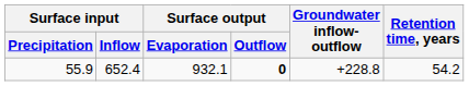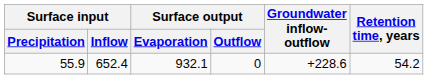 <table class="wikitable">
 <tr>
 <th colspan=2>Surface input</th>
 <th colspan=2>Surface output</th>
 <th rowspan=2><a href='#'>Groundwater</a><br>inflow-<br>outflow</th>
 <th rowspan=2><a href='#'>Retention<br>time</a>, years</th>
 </tr>
 <tr>
 <th><a href='#'>Precipitation</a></th>
 <th><a href='#'>Inflow</a></th>
 <th><a href='#'>Evaporation</a></th>
 <th><a href='#'>Outflow</a></th>
 </tr>
 <tr>
 <td align=right>55.9</td>
 <td align=right>652.4</td>
 <td align=right>932.1</td>
-<td align=right><strong>0</strong></td>
-<td align=right>+228.8</td>
+<td align=right>0</td>
+<td align=right>+228.6</td>
 <td align=right>54.2</td>
 </tr>
 </table>
